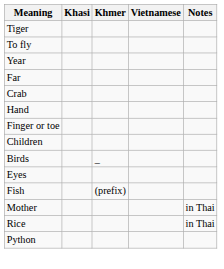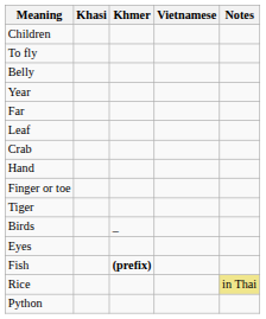 <table class="wikitable sortable">
 <tr>
 <th>Meaning</th>
 <th>Khasi</th>
 <th>Khmer</th>
 <th>Vietnamese</th>
 <th>Notes</th>
 </tr>
 <tr>
-<td>Tiger</td>
+<td>Children</td>
 <td></td>
 <td></td>
 <td></td>
 <td></td>
 </tr>
 <tr>
 <td>To fly</td>
+<td></td>
+<td></td>
+<td></td>
+<td></td>
+</tr>
+<tr>
+<td>Belly</td>
 <td></td>
 <td></td>
 <td></td>
 <td></td>
 </tr>
 <tr>
 <td>Year</td>
 <td></td>
 <td></td>
 <td></td>
 <td></td>
 </tr>
 <tr>
 <td>Far</td>
+<td></td>
+<td></td>
+<td></td>
+<td></td>
+</tr>
+<tr>
+<td>Leaf</td>
 <td></td>
 <td></td>
 <td></td>
 <td></td>
 </tr>
 <tr>
 <td>Crab</td>
 <td></td>
 <td></td>
 <td></td>
 <td></td>
 </tr>
 <tr>
 <td>Hand</td>
 <td></td>
 <td></td>
 <td></td>
 <td></td>
 </tr>
 <tr>
 <td>Finger or toe</td>
 <td></td>
 <td></td>
 <td></td>
 <td></td>
 </tr>
 <tr>
-<td>Children</td>
+<td>Tiger</td>
 <td></td>
 <td></td>
 <td></td>
 <td></td>
 </tr>
 <tr>
 <td>Birds</td>
 <td></td>
 <td>_</td>
 <td></td>
 <td></td>
 </tr>
 <tr>
 <td>Eyes</td>
 <td></td>
 <td></td>
 <td></td>
 <td></td>
 </tr>
 <tr>
 <td>Fish</td>
 <td></td>
-<td> (prefix)</td>
+<td><strong> (prefix)</strong></td>
 <td></td>
 <td></td>
-</tr>
-<tr>
-<td>Mother</td>
-<td></td>
-<td></td>
-<td></td>
-<td> in Thai</td>
 </tr>
 <tr>
 <td>Rice</td>
 <td></td>
 <td></td>
 <td></td>
-<td> in Thai</td>
+<td style="background: khaki;"> in Thai</td>
 </tr>
 <tr>
 <td>Python</td>
 <td></td>
 <td></td>
 <td></td>
 <td></td>
 </tr>
 </table>
